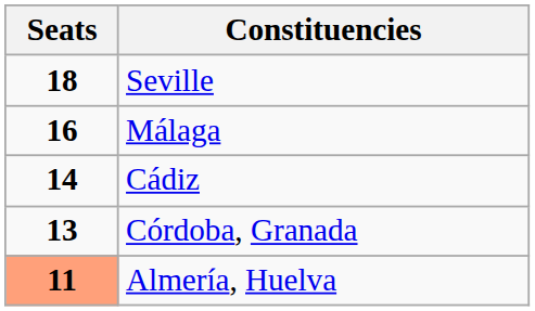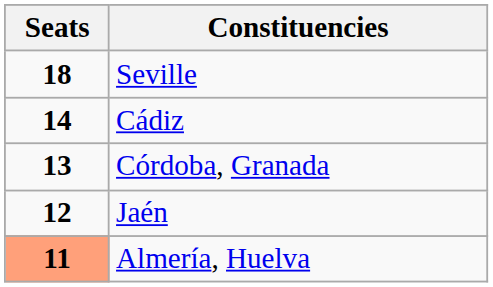 <table class="wikitable" style="text-align:left;">
 <tr>
 <th width="50">Seats</th>
 <th width="200">Constituencies</th>
 </tr>
 <tr>
 <td align="center"><strong>18</strong></td>
 <td><a href='#'>Seville</a></td>
 </tr>
 <tr>
-<td align="center"><strong>16</strong></td>
-<td><a href='#'>Málaga</a></td>
-</tr>
-<tr>
 <td align="center"><strong>14</strong></td>
 <td><a href='#'>Cádiz</a></td>
 </tr>
 <tr>
 <td align="center"><strong>13</strong></td>
 <td><a href='#'>Córdoba</a>, <a href='#'>Granada</a></td>
 </tr>
 <tr>
+<td align="center"><strong>12</strong></td>
+<td><a href='#'>Jaén</a></td>
+</tr>
+<tr>
 <td align="center" style="background: lightsalmon;"><strong>11</strong></td>
 <td><a href='#'>Almería</a>, <a href='#'>Huelva</a></td>
 </tr>
 </table>
